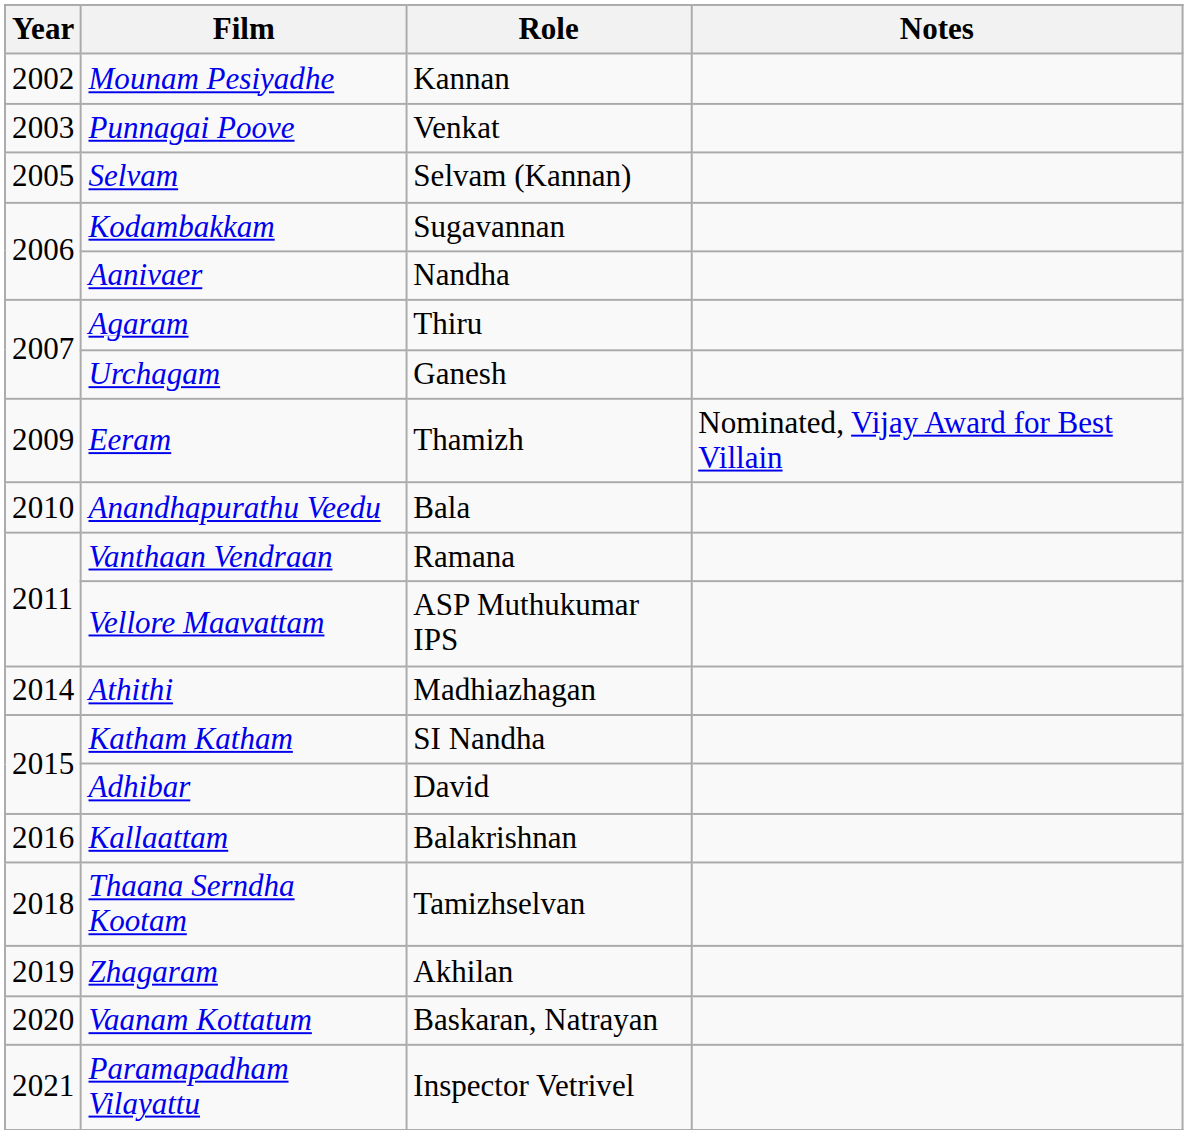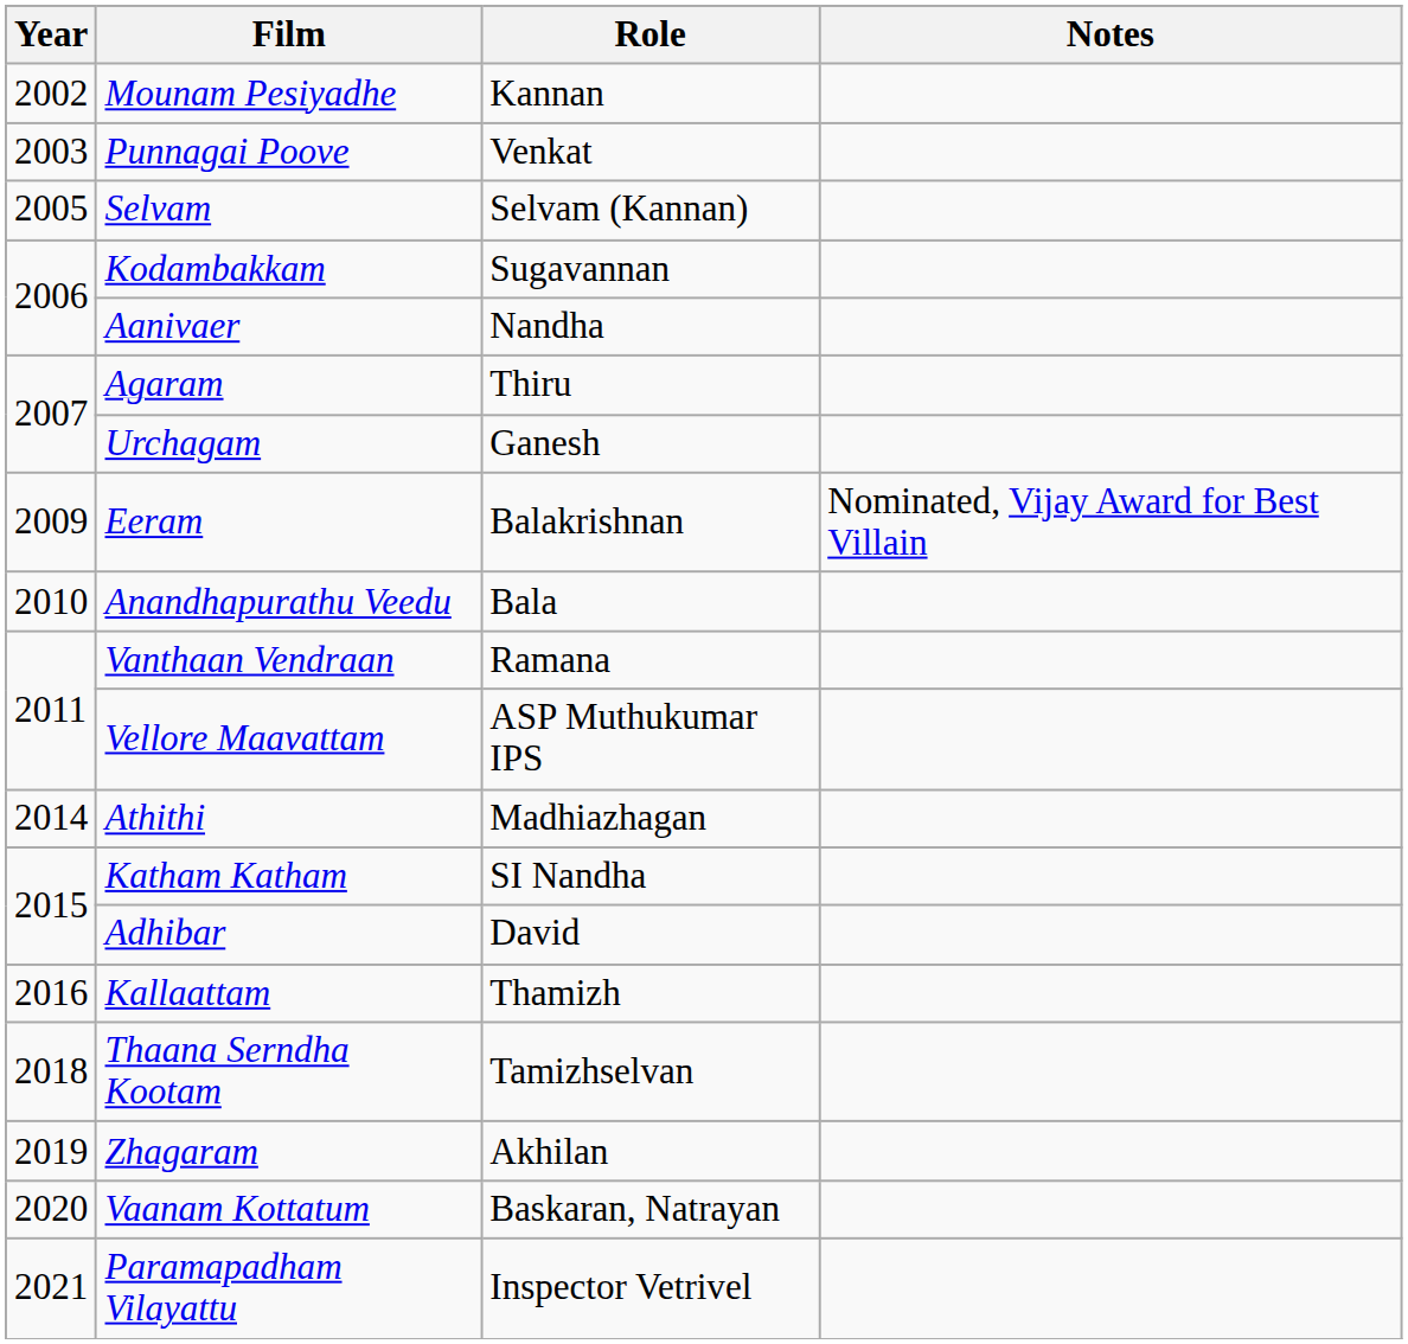 <table class="wikitable" style="font-size:100%;">
 <tr>
 <th>Year</th>
 <th>Film</th>
 <th>Role</th>
 <th>Notes</th>
 </tr>
 <tr>
 <td rowspan="1">2002</td>
 <td><em><a href='#'>Mounam Pesiyadhe</a></em></td>
 <td>Kannan</td>
 <td></td>
 </tr>
 <tr>
 <td rowspan="1">2003</td>
 <td><em><a href='#'>Punnagai Poove</a></em></td>
 <td>Venkat</td>
 <td></td>
 </tr>
 <tr>
 <td rowspan="1">2005</td>
 <td><em><a href='#'>Selvam</a></em></td>
 <td>Selvam (Kannan)</td>
 <td></td>
 </tr>
 <tr>
 <td rowspan="2">2006</td>
 <td><em><a href='#'>Kodambakkam</a></em></td>
 <td>Sugavannan</td>
 <td></td>
 </tr>
 <tr>
 <td><em><a href='#'>Aanivaer</a></em></td>
 <td>Nandha</td>
 <td></td>
 </tr>
 <tr>
 <td rowspan="2">2007</td>
 <td><em><a href='#'>Agaram</a></em></td>
 <td>Thiru</td>
 <td></td>
 </tr>
 <tr>
 <td><em><a href='#'>Urchagam</a></em></td>
 <td>Ganesh</td>
 <td></td>
 </tr>
 <tr>
 <td rowspan="1">2009</td>
 <td><em><a href='#'>Eeram</a></em></td>
-<td>Thamizh</td>
+<td>Balakrishnan</td>
 <td>Nominated, <a href='#'>Vijay Award for Best Villain</a></td>
 </tr>
 <tr>
 <td rowspan="1">2010</td>
 <td><em><a href='#'>Anandhapurathu Veedu</a></em></td>
 <td>Bala</td>
 <td></td>
 </tr>
 <tr>
 <td rowspan="2">2011</td>
 <td><em><a href='#'>Vanthaan Vendraan</a></em></td>
 <td>Ramana</td>
 <td></td>
 </tr>
 <tr>
 <td><em><a href='#'>Vellore Maavattam</a></em></td>
 <td>ASP Muthukumar IPS</td>
 <td></td>
 </tr>
 <tr>
 <td rowspan="1">2014</td>
 <td><em><a href='#'>Athithi</a></em></td>
 <td>Madhiazhagan</td>
 <td></td>
 </tr>
 <tr>
 <td rowspan="2">2015</td>
 <td><em><a href='#'>Katham Katham</a></em></td>
 <td>SI Nandha</td>
 <td></td>
 </tr>
 <tr>
 <td><em><a href='#'>Adhibar</a></em></td>
 <td>David</td>
 <td></td>
 </tr>
 <tr>
 <td rowspan="1">2016</td>
 <td><em><a href='#'>Kallaattam</a></em></td>
-<td>Balakrishnan</td>
+<td>Thamizh</td>
 <td></td>
 </tr>
 <tr>
 <td>2018</td>
 <td><em><a href='#'>Thaana Serndha Kootam</a></em></td>
 <td>Tamizhselvan</td>
 <td></td>
 </tr>
 <tr>
 <td rowspan="1">2019</td>
 <td><em><a href='#'>Zhagaram</a></em></td>
 <td>Akhilan</td>
 <td></td>
 </tr>
 <tr>
 <td rowspan="1">2020</td>
 <td><em><a href='#'>Vaanam Kottatum</a></em></td>
 <td>Baskaran, Natrayan</td>
 <td></td>
 </tr>
 <tr>
 <td rowspan="1">2021</td>
 <td><em><a href='#'>Paramapadham Vilayattu</a></em></td>
 <td>Inspector Vetrivel</td>
 <td></td>
 </tr>
 <tr>
 </tr>
 </table>
